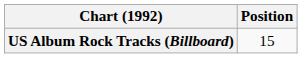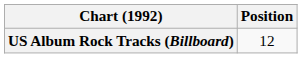 <table class="wikitable plainrowheaders" style="text-align:center">
 <tr>
 <th>Chart (1992)</th>
 <th>Position</th>
 </tr>
 <tr>
 <th scope="row">US Album Rock Tracks (<em>Billboard</em>)</th>
-<td>15</td>
+<td>12</td>
 </tr>
 </table>
